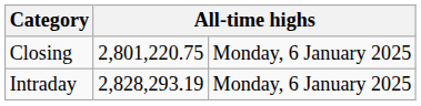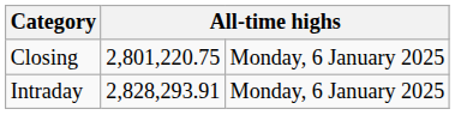 <table class="wikitable">
 <tr>
 <th>Category</th>
 <th colspan="2">All-time highs</th>
 </tr>
 <tr>
 <td>Closing</td>
 <td>2,801,220.75</td>
 <td>Monday, 6 January 2025</td>
 </tr>
 <tr>
 <td>Intraday</td>
-<td>2,828,293.19</td>
+<td>2,828,293.91</td>
 <td>Monday, 6 January 2025</td>
 </tr>
 </table>
